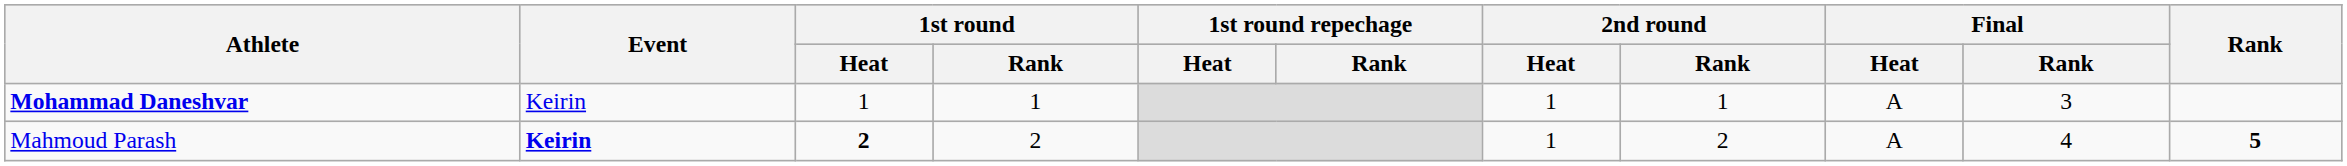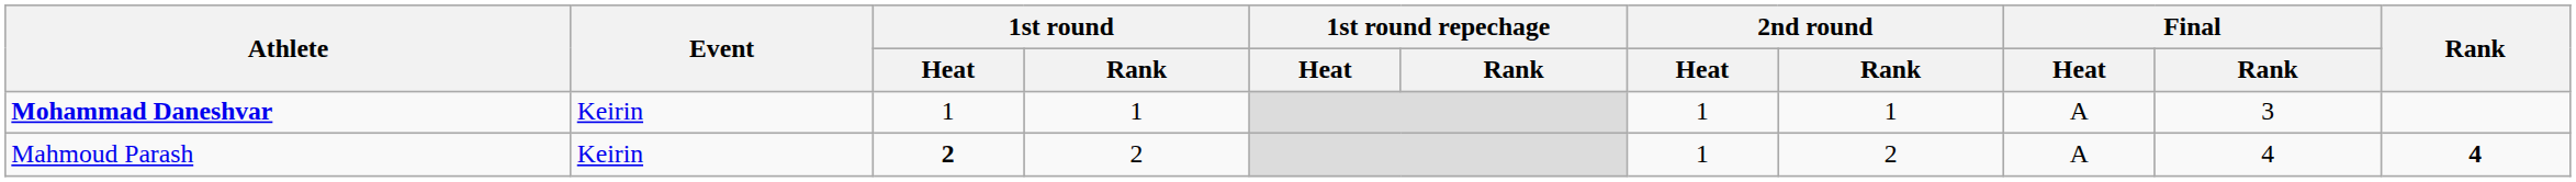 <table class="wikitable" width="90%" style="text-align:center; font-size:90%">
 <tr>
 <th rowspan="2" width="15%">Athlete</th>
 <th rowspan="2" width="8%">Event</th>
 <th colspan="2" width="10%">1st round</th>
 <th colspan="2" width="10%">1st round repechage</th>
 <th colspan="2" width="10%">2nd round</th>
 <th colspan="2" width="10%">Final</th>
 <th rowspan="2" width="5%">Rank</th>
 </tr>
 <tr>
 <th width="4%">Heat</th>
 <th>Rank</th>
 <th width="4%">Heat</th>
 <th>Rank</th>
 <th width="4%">Heat</th>
 <th>Rank</th>
 <th width="4%">Heat</th>
 <th>Rank</th>
 </tr>
 <tr>
 <td align="left"><strong><a href='#'>Mohammad Daneshvar</a></strong></td>
 <td align="left"><a href='#'>Keirin</a></td>
 <td>1</td>
 <td>1 <strong></strong></td>
 <td colspan=2 bgcolor=#DCDCDC></td>
 <td>1</td>
 <td>1 <strong></strong></td>
 <td>A</td>
 <td>3</td>
 <td align=center></td>
 </tr>
 <tr>
 <td align="left"><a href='#'>Mahmoud Parash</a></td>
-<td align="left"><strong><a href='#'>Keirin</a></strong></td>
+<td align="left"><a href='#'>Keirin</a></td>
 <td><strong>2</strong></td>
 <td>2 <strong></strong></td>
 <td colspan=2 bgcolor=#DCDCDC></td>
 <td>1</td>
 <td>2 <strong></strong></td>
 <td>A</td>
 <td>4</td>
-<td align=center><strong>5</strong></td>
+<td align=center><strong>4</strong></td>
 </tr>
 </table>
